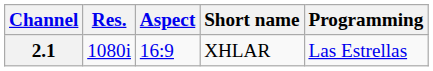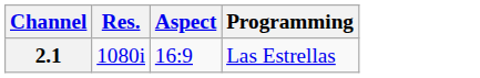 <table class="wikitable">
 <tr>
 <th scope = "col"><a href='#'>Channel</a></th>
 <th scope = "col"><a href='#'>Res.</a></th>
 <th scope = "col"><a href='#'>Aspect</a></th>
-<th scope = "col">Short name</th>
 <th scope = "col">Programming</th>
 </tr>
 <tr>
 <th scope = "row">2.1</th>
 <td><a href='#'>1080i</a></td>
 <td><a href='#'>16:9</a></td>
-<td>XHLAR</td>
 <td><a href='#'>Las Estrellas</a></td>
 </tr>
 </table>
